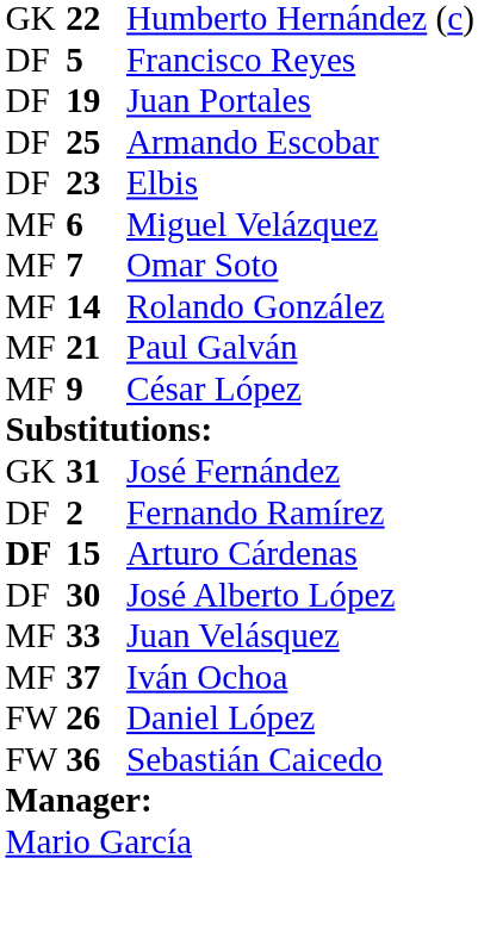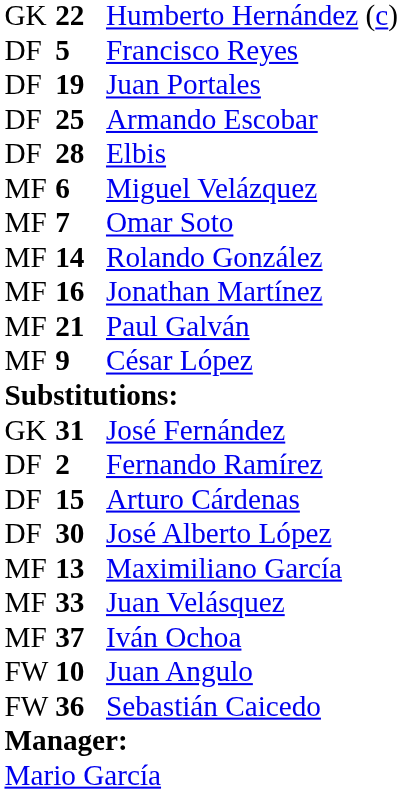 <table style="font-size:90%" cellspacing=0 cellpadding=0 align=center>
 <tr>
 <th width=25></th>
 <th width=25></th>
 </tr>
 <tr>
 <td>GK</td>
 <td><strong>22</strong></td>
 <td> <a href='#'>Humberto Hernández</a> (<a href='#'>c</a>)</td>
 </tr>
 <tr>
 <td>DF</td>
 <td><strong>5</strong></td>
 <td> <a href='#'>Francisco Reyes</a></td>
 <td></td>
 </tr>
 <tr>
 <td>DF</td>
 <td><strong>19</strong></td>
 <td> <a href='#'>Juan Portales</a></td>
 </tr>
 <tr>
 <td>DF</td>
 <td><strong>25</strong></td>
 <td> <a href='#'>Armando Escobar</a></td>
 <td></td>
 </tr>
 <tr>
 <td>DF</td>
-<td><strong>23</strong></td>
+<td><strong>28</strong></td>
 <td> <a href='#'>Elbis</a></td>
 </tr>
 <tr>
 <td>MF</td>
 <td><strong>6</strong></td>
 <td> <a href='#'>Miguel Velázquez</a></td>
 <td></td>
 <td></td>
 </tr>
 <tr>
 <td>MF</td>
 <td><strong>7</strong></td>
 <td> <a href='#'>Omar Soto</a></td>
 <td></td>
 <td></td>
 </tr>
 <tr>
 <td>MF</td>
 <td><strong>14</strong></td>
 <td> <a href='#'>Rolando González</a></td>
+<td></td>
+</tr>
+<tr>
+<td>MF</td>
+<td><strong>16</strong></td>
+<td> <a href='#'>Jonathan Martínez</a></td>
+<td></td>
 <td></td>
 </tr>
 <tr>
 <td>MF</td>
 <td><strong>21</strong></td>
 <td> <a href='#'>Paul Galván</a></td>
 <td></td>
 <td></td>
 </tr>
 <tr>
 <td>MF</td>
 <td><strong>9</strong></td>
 <td> <a href='#'>César López</a></td>
 <td></td>
 <td></td>
 </tr>
 <tr>
 <td colspan=3><strong>Substitutions:</strong></td>
 </tr>
 <tr>
 <td>GK</td>
 <td><strong>31</strong></td>
 <td> <a href='#'>José Fernández</a></td>
 </tr>
 <tr>
 <td>DF</td>
 <td><strong>2</strong></td>
 <td> <a href='#'>Fernando Ramírez</a></td>
 </tr>
 <tr>
-<td><strong>DF</strong></td>
+<td>DF</td>
 <td><strong>15</strong></td>
 <td> <a href='#'>Arturo Cárdenas</a></td>
 </tr>
 <tr>
 <td>DF</td>
 <td><strong>30</strong></td>
 <td> <a href='#'>José Alberto López</a></td>
+</tr>
+<tr>
+<td>MF</td>
+<td><strong>13</strong></td>
+<td> <a href='#'>Maximiliano García</a></td>
+<td></td>
+<td></td>
 </tr>
 <tr>
 <td>MF</td>
 <td><strong>33</strong></td>
 <td> <a href='#'>Juan Velásquez</a></td>
 <td></td>
 <td></td>
 </tr>
 <tr>
 <td>MF</td>
 <td><strong>37</strong></td>
 <td> <a href='#'>Iván Ochoa</a></td>
 </tr>
 <tr>
 <td>FW</td>
-<td><strong>26</strong></td>
-<td> <a href='#'>Daniel López</a></td>
+<td><strong>10</strong></td>
+<td> <a href='#'>Juan Angulo</a></td>
 <td></td>
 <td></td>
 </tr>
 <tr>
 <td>FW</td>
 <td><strong>36</strong></td>
 <td> <a href='#'>Sebastián Caicedo</a></td>
 <td></td>
 <td></td>
 </tr>
 <tr>
 <td colspan=3><strong>Manager:</strong></td>
 </tr>
 <tr>
 <td colspan=4> <a href='#'>Mario García</a></td>
 </tr>
 </table>
